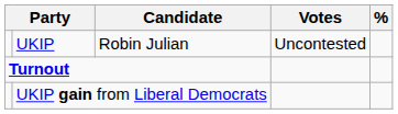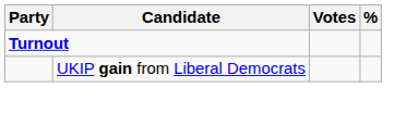 <table class="wikitable">
 <tr>
 <th colspan="2">Party</th>
 <th>Candidate</th>
 <th>Votes</th>
 <th>%</th>
-</tr>
-<tr>
-<td></td>
-<td><a href='#'>UKIP</a></td>
-<td>Robin Julian</td>
-<td>Uncontested</td>
-<td></td>
 </tr>
 <tr>
 <td colspan="3"><strong><a href='#'>Turnout</a></strong></td>
 <td></td>
 <td></td>
 </tr>
 <tr>
 <td></td>
 <td colspan="2"><a href='#'>UKIP</a> <strong>gain</strong> from <a href='#'>Liberal Democrats</a></td>
 <td></td>
 <td></td>
 </tr>
 </table>
